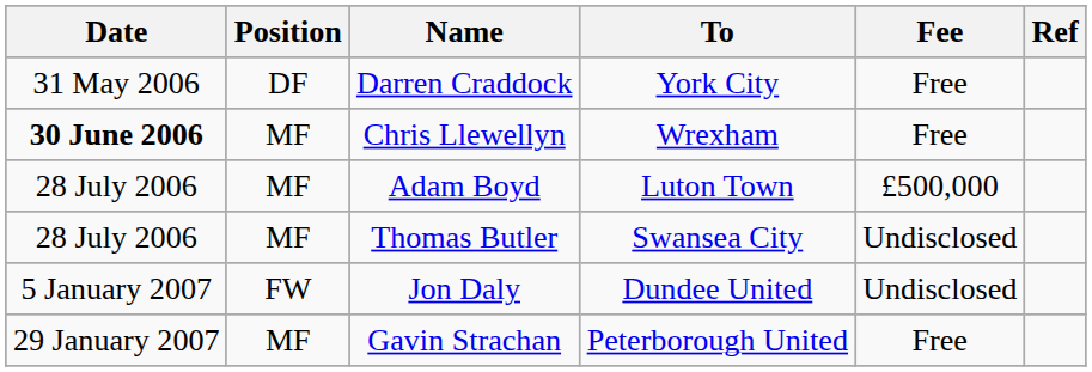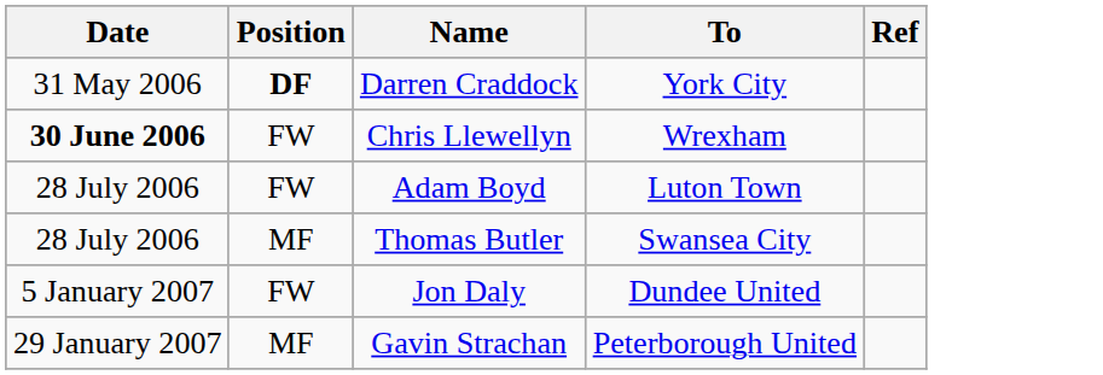 <table class="wikitable" style="font-size: 95%; text-align: center;">
 <tr>
 <th>Date</th>
 <th>Position</th>
 <th>Name</th>
 <th>To</th>
-<th>Fee</th>
 <th>Ref</th>
 </tr>
 <tr>
 <td>31 May 2006</td>
-<td>DF</td>
+<td><strong>DF</strong></td>
 <td><a href='#'>Darren Craddock</a></td>
 <td><a href='#'>York City</a></td>
-<td>Free</td>
 <td></td>
 </tr>
 <tr>
 <td><strong>30 June 2006</strong></td>
-<td>MF</td>
+<td>FW</td>
 <td><a href='#'>Chris Llewellyn</a></td>
 <td><a href='#'>Wrexham</a></td>
-<td>Free</td>
 <td></td>
 </tr>
 <tr>
 <td>28 July 2006</td>
-<td>MF</td>
+<td>FW</td>
 <td><a href='#'>Adam Boyd</a></td>
 <td><a href='#'>Luton Town</a></td>
-<td>£500,000</td>
 <td></td>
 </tr>
 <tr>
 <td>28 July 2006</td>
 <td>MF</td>
 <td><a href='#'>Thomas Butler</a></td>
 <td><a href='#'>Swansea City</a></td>
-<td>Undisclosed</td>
 <td></td>
 </tr>
 <tr>
 <td>5 January 2007</td>
 <td>FW</td>
 <td><a href='#'>Jon Daly</a></td>
 <td><a href='#'>Dundee United</a></td>
-<td>Undisclosed</td>
 <td></td>
 </tr>
 <tr>
 <td>29 January 2007</td>
 <td>MF</td>
 <td><a href='#'>Gavin Strachan</a></td>
 <td><a href='#'>Peterborough United</a></td>
-<td>Free</td>
 <td></td>
 </tr>
 </table>
